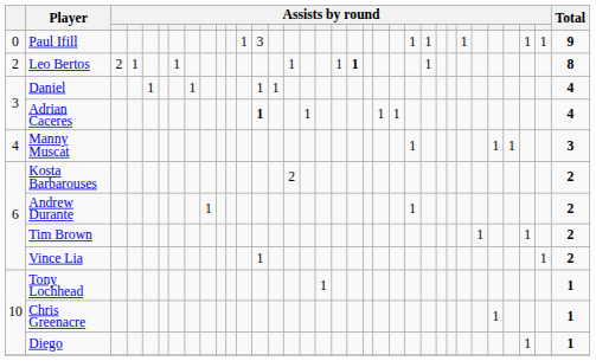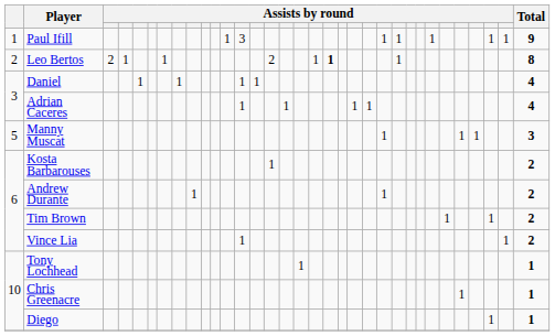 <table class="wikitable" style="text-align:center; line-height: 90%; font-size:90%;">
 <tr>
 <th rowspan=2></th>
 <th rowspan=2 width=150>Player</th>
 <th colspan=30>Assists by round</th>
 <th rowspan=2 width=40>Total</th>
 </tr>
 <tr>
 <th width=25></th>
 <th width=25></th>
 <th width=25></th>
 <th width=25></th>
 <th width=25></th>
 <th width=25></th>
 <th width=25></th>
 <th width=25></th>
 <th width=25></th>
 <th width=25></th>
 <th width=25></th>
 <th width=25></th>
 <th width=25></th>
 <th width=25></th>
 <th width=25></th>
 <th width=25></th>
 <th width=25></th>
 <th width=25></th>
 <th width=25></th>
 <th width=25></th>
 <th width=25></th>
 <th width=25></th>
 <th width=25></th>
 <th width=25></th>
 <th width=25></th>
 <th width=25></th>
 <th width=25></th>
 <th width=25></th>
 <th width=25></th>
 <th width=25></th>
 </tr>
 <tr>
-<td>0</td>
+<td>1</td>
 <td align=left height=17> <a href='#'>Paul Ifill</a></td>
 <td></td>
 <td></td>
 <td></td>
 <td></td>
 <td></td>
 <td></td>
 <td></td>
 <td></td>
 <td></td>
 <td>1</td>
 <td>3</td>
 <td></td>
 <td></td>
 <td></td>
 <td></td>
 <td></td>
 <td></td>
 <td></td>
 <td></td>
 <td></td>
 <td>1</td>
 <td>1</td>
 <td></td>
 <td></td>
 <td>1</td>
 <td></td>
 <td></td>
 <td></td>
 <td>1</td>
 <td>1</td>
 <td><strong>9</strong></td>
 </tr>
 <tr>
 <td>2</td>
 <td align=left height=17> <a href='#'>Leo Bertos</a></td>
 <td>2</td>
 <td>1</td>
 <td></td>
 <td></td>
 <td>1</td>
 <td></td>
 <td></td>
 <td></td>
 <td></td>
 <td></td>
 <td></td>
 <td></td>
-<td>1</td>
+<td>2</td>
 <td></td>
 <td></td>
 <td>1</td>
 <td><strong>1</strong></td>
 <td></td>
 <td></td>
 <td></td>
 <td></td>
 <td>1</td>
 <td></td>
 <td></td>
 <td></td>
 <td></td>
 <td></td>
 <td></td>
 <td></td>
 <td></td>
 <td><strong>8</strong></td>
 </tr>
 <tr>
 <td rowspan=2>3</td>
 <td align=left height=17> <a href='#'>Daniel</a></td>
 <td></td>
 <td></td>
 <td>1</td>
 <td></td>
 <td></td>
 <td>1</td>
 <td></td>
 <td></td>
 <td></td>
 <td></td>
 <td>1</td>
 <td>1</td>
 <td></td>
 <td></td>
 <td></td>
 <td></td>
 <td></td>
 <td></td>
 <td></td>
 <td></td>
 <td></td>
 <td></td>
 <td></td>
 <td></td>
 <td></td>
 <td></td>
 <td></td>
 <td></td>
 <td></td>
 <td></td>
 <td><strong>4</strong></td>
 </tr>
 <tr>
 <td align=left height=17> <a href='#'>Adrian Caceres</a></td>
 <td></td>
 <td></td>
 <td></td>
 <td></td>
 <td></td>
 <td></td>
 <td></td>
 <td></td>
 <td></td>
 <td></td>
-<td><strong>1</strong></td>
+<td>1</td>
 <td></td>
 <td></td>
 <td>1</td>
 <td></td>
 <td></td>
 <td></td>
 <td></td>
 <td>1</td>
 <td>1</td>
 <td></td>
 <td></td>
 <td></td>
 <td></td>
 <td></td>
 <td></td>
 <td></td>
 <td></td>
 <td></td>
 <td></td>
 <td><strong>4</strong></td>
 </tr>
 <tr>
-<td>4</td>
+<td>5</td>
 <td align=left height=17> <a href='#'>Manny Muscat</a></td>
 <td></td>
 <td></td>
 <td></td>
 <td></td>
 <td></td>
 <td></td>
 <td></td>
 <td></td>
 <td></td>
 <td></td>
 <td></td>
 <td></td>
 <td></td>
 <td></td>
 <td></td>
 <td></td>
 <td></td>
 <td></td>
 <td></td>
 <td></td>
 <td>1</td>
 <td></td>
 <td></td>
 <td></td>
 <td></td>
 <td></td>
 <td>1</td>
 <td>1</td>
 <td></td>
 <td></td>
 <td><strong>3</strong></td>
 </tr>
 <tr>
 <td rowspan=4>6</td>
 <td align=left height=17> <a href='#'>Kosta Barbarouses</a></td>
 <td></td>
 <td></td>
 <td></td>
 <td></td>
 <td></td>
 <td></td>
 <td></td>
 <td></td>
 <td></td>
 <td></td>
 <td></td>
 <td></td>
-<td>2</td>
+<td>1</td>
 <td></td>
 <td></td>
 <td></td>
 <td></td>
 <td></td>
 <td></td>
 <td></td>
 <td></td>
 <td></td>
 <td></td>
 <td></td>
 <td></td>
 <td></td>
 <td></td>
 <td></td>
 <td></td>
 <td></td>
 <td><strong>2</strong></td>
 </tr>
 <tr>
 <td align=left height=17> <a href='#'>Andrew Durante</a></td>
 <td></td>
 <td></td>
 <td></td>
 <td></td>
 <td></td>
 <td></td>
 <td>1</td>
 <td></td>
 <td></td>
 <td></td>
 <td></td>
 <td></td>
 <td></td>
 <td></td>
 <td></td>
 <td></td>
 <td></td>
 <td></td>
 <td></td>
 <td></td>
 <td>1</td>
 <td></td>
 <td></td>
 <td></td>
 <td></td>
 <td></td>
 <td></td>
 <td></td>
 <td></td>
 <td></td>
 <td><strong>2</strong></td>
 </tr>
 <tr>
 <td align=left height=17> <a href='#'>Tim Brown</a></td>
 <td></td>
 <td></td>
 <td></td>
 <td></td>
 <td></td>
 <td></td>
 <td></td>
 <td></td>
 <td></td>
 <td></td>
 <td></td>
 <td></td>
 <td></td>
 <td></td>
 <td></td>
 <td></td>
 <td></td>
 <td></td>
 <td></td>
 <td></td>
 <td></td>
 <td></td>
 <td></td>
 <td></td>
 <td></td>
 <td>1</td>
 <td></td>
 <td></td>
 <td>1</td>
 <td></td>
 <td><strong>2</strong></td>
 </tr>
 <tr>
 <td align=left height=17> <a href='#'>Vince Lia</a></td>
 <td></td>
 <td></td>
 <td></td>
 <td></td>
 <td></td>
 <td></td>
 <td></td>
 <td></td>
 <td></td>
 <td></td>
 <td>1</td>
 <td></td>
 <td></td>
 <td></td>
 <td></td>
 <td></td>
 <td></td>
 <td></td>
 <td></td>
 <td></td>
 <td></td>
 <td></td>
 <td></td>
 <td></td>
 <td></td>
 <td></td>
 <td></td>
 <td></td>
 <td></td>
 <td>1</td>
 <td><strong>2</strong></td>
 </tr>
 <tr>
 <td rowspan=3>10</td>
 <td align=left height=17> <a href='#'>Tony Lochhead</a></td>
 <td></td>
 <td></td>
 <td></td>
 <td></td>
 <td></td>
 <td></td>
 <td></td>
 <td></td>
 <td></td>
 <td></td>
 <td></td>
 <td></td>
 <td></td>
 <td></td>
 <td>1</td>
 <td></td>
 <td></td>
 <td></td>
 <td></td>
 <td></td>
 <td></td>
 <td></td>
 <td></td>
 <td></td>
 <td></td>
 <td></td>
 <td></td>
 <td></td>
 <td></td>
 <td></td>
 <td><strong>1</strong></td>
 </tr>
 <tr>
 <td align=left height=17> <a href='#'>Chris Greenacre</a></td>
 <td></td>
 <td></td>
 <td></td>
 <td></td>
 <td></td>
 <td></td>
 <td></td>
 <td></td>
 <td></td>
 <td></td>
 <td></td>
 <td></td>
 <td></td>
 <td></td>
 <td></td>
 <td></td>
 <td></td>
 <td></td>
 <td></td>
 <td></td>
 <td></td>
 <td></td>
 <td></td>
 <td></td>
 <td></td>
 <td></td>
 <td>1</td>
 <td></td>
 <td></td>
 <td></td>
 <td><strong>1</strong></td>
 </tr>
 <tr>
 <td align=left height=17> <a href='#'>Diego</a></td>
 <td></td>
 <td></td>
 <td></td>
 <td></td>
 <td></td>
 <td></td>
 <td></td>
 <td></td>
 <td></td>
 <td></td>
 <td></td>
 <td></td>
 <td></td>
 <td></td>
 <td></td>
 <td></td>
 <td></td>
 <td></td>
 <td></td>
 <td></td>
 <td></td>
 <td></td>
 <td></td>
 <td></td>
 <td></td>
 <td></td>
 <td></td>
 <td></td>
 <td>1</td>
 <td></td>
 <td><strong>1</strong></td>
 </tr>
 <tr>
 </tr>
 </table>
